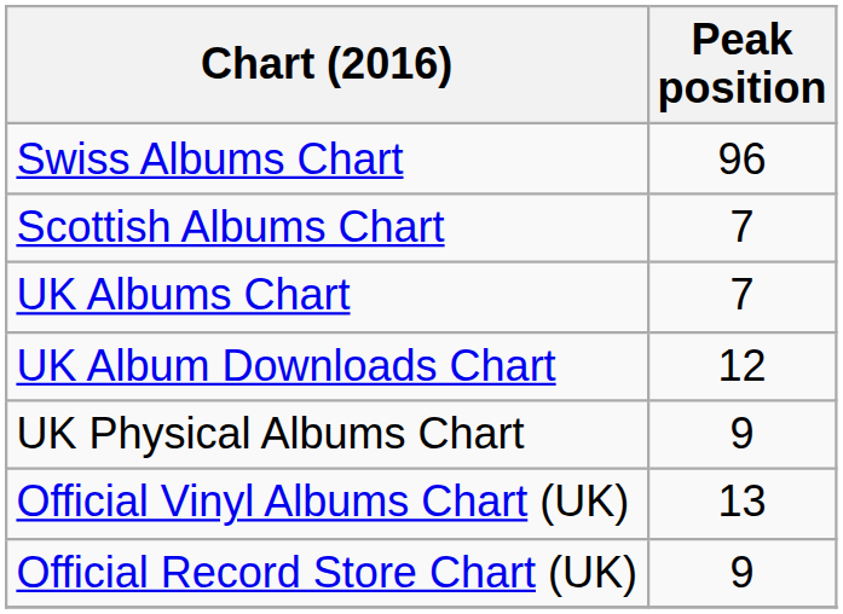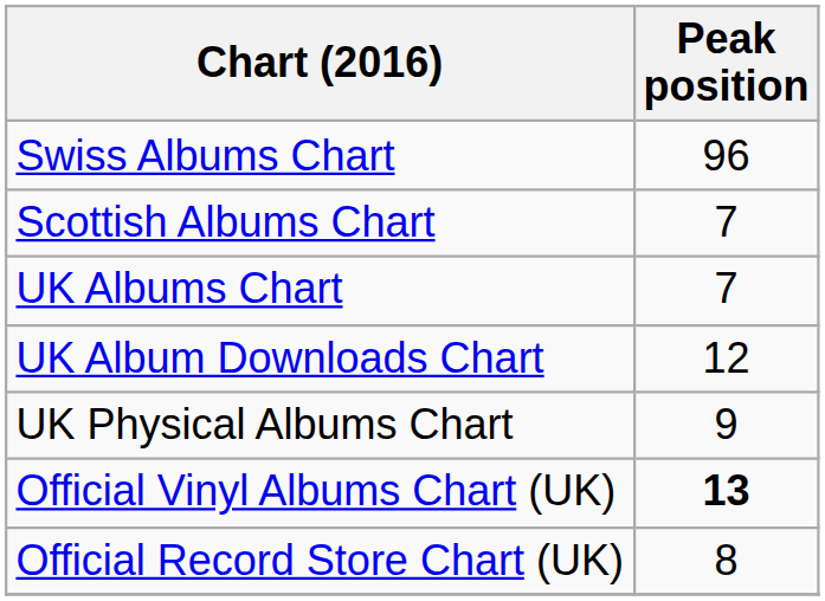 <table class="wikitable sortable">
 <tr>
 <th>Chart (2016)</th>
 <th>Peak<br>position</th>
 </tr>
 <tr>
 <td><a href='#'>Swiss Albums Chart</a></td>
 <td style="text-align:center;">96</td>
 </tr>
 <tr>
 <td><a href='#'>Scottish Albums Chart</a></td>
 <td style="text-align:center;">7</td>
 </tr>
 <tr>
 <td><a href='#'>UK Albums Chart</a></td>
 <td style="text-align:center;">7</td>
 </tr>
 <tr>
 <td><a href='#'>UK Album Downloads Chart</a></td>
 <td style="text-align:center;">12</td>
 </tr>
 <tr>
 <td>UK Physical Albums Chart</td>
 <td style="text-align:center;">9</td>
 </tr>
 <tr>
 <td><a href='#'>Official Vinyl Albums Chart</a> (UK)</td>
-<td style="text-align:center;">13</td>
+<td style="text-align:center;"><strong>13</strong></td>
 </tr>
 <tr>
 <td><a href='#'>Official Record Store Chart</a> (UK)</td>
-<td style="text-align:center;">9</td>
+<td style="text-align:center;">8</td>
 </tr>
 <tr>
 </tr>
 <tr>
 </tr>
 <tr>
 </tr>
 </table>
